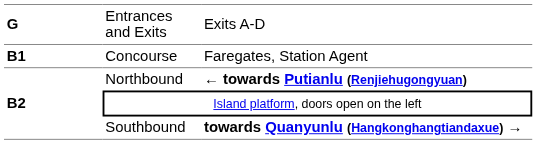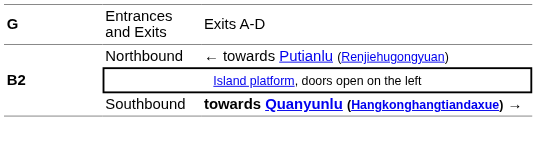 <table cellspacing=0 cellpadding=3>
 <tr>
 <td style="border-top:solid 1px gray;border-bottom:solid 1px gray;" width=100><strong>G</strong></td>
 <td style="border-top:solid 1px gray;border-bottom:solid 1px gray;" width=100>Entrances and Exits</td>
 <td style="border-top:solid 1px gray;border-bottom:solid 1px gray;" width=350>Exits A-D</td>
 </tr>
 <tr>
-<td style="border-bottom:solid 1px gray;"><strong>B1</strong></td>
-<td style="border-bottom:solid 1px gray;">Concourse</td>
-<td style="border-bottom:solid 1px gray;">Faregates, Station Agent</td>
-</tr>
-<tr>
 <td style="border-bottom:solid 1px gray;" rowspan=3><strong>B2</strong></td>
 <td>Northbound</td>
-<td><strong>←  towards <a href='#'>Putianlu</a> <small>(<a href='#'>Renjiehugongyuan</a>)</small></strong></td>
+<td>←  towards <a href='#'>Putianlu</a> <small>(<a href='#'>Renjiehugongyuan</a>)</small></td>
 </tr>
 <tr>
 <td style="border-right:solid 2px black;border-left:solid 2px black;border-top:solid 2px black;border-bottom:solid 2px black;text-align:center;" colspan=2><small><a href='#'>Island platform</a>, doors open on the left</small></td>
 </tr>
 <tr>
 <td style="border-bottom:solid 1px gray;">Southbound</td>
 <td style="border-bottom:solid 1px gray;"><strong>  towards <a href='#'>Quanyunlu</a> <small>(<a href='#'>Hangkonghangtiandaxue</a>)</small> →</strong></td>
 </tr>
 </table>
